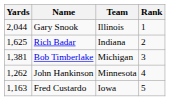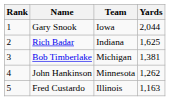 <table class="wikitable" style="font-size: 90%">
 <tr>
-<th>Yards</th>
+<th>Rank</th>
 <th>Name</th>
 <th>Team</th>
-<th>Rank</th>
+<th>Yards</th>
 </tr>
 <tr>
+<td>1</td>
+<td>Gary Snook</td>
+<td>Iowa</td>
 <td>2,044</td>
-<td>Gary Snook</td>
-<td>Illinois</td>
-<td>1</td>
 </tr>
 <tr>
-<td>1,625</td>
+<td>2</td>
 <td><a href='#'>Rich Badar</a></td>
 <td>Indiana</td>
-<td>2</td>
+<td>1,625</td>
 </tr>
 <tr>
-<td>1,381</td>
+<td>3</td>
 <td><a href='#'>Bob Timberlake</a></td>
 <td>Michigan</td>
-<td>3</td>
+<td>1,381</td>
 </tr>
 <tr>
-<td>1,262</td>
+<td>4</td>
 <td>John Hankinson</td>
 <td>Minnesota</td>
-<td>4</td>
+<td>1,262</td>
 </tr>
 <tr>
+<td>5</td>
+<td>Fred Custardo</td>
+<td>Illinois</td>
 <td>1,163</td>
-<td>Fred Custardo</td>
-<td>Iowa</td>
-<td>5</td>
 </tr>
 </table>
